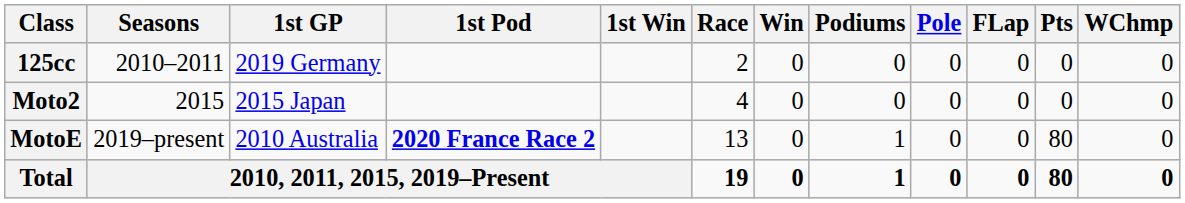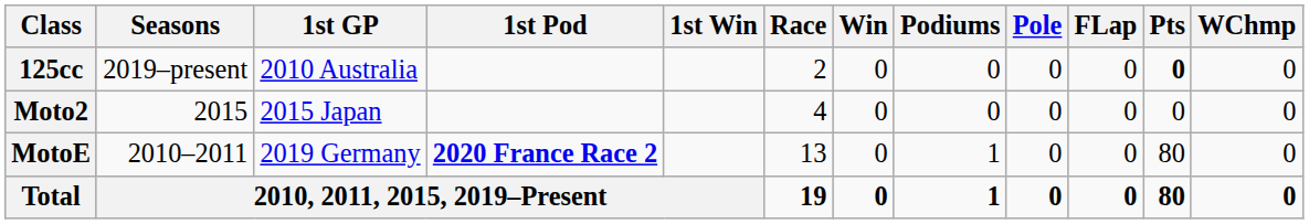 <table class="wikitable" style=text-align:right>
 <tr>
 <th>Class</th>
 <th>Seasons</th>
 <th>1st GP</th>
 <th>1st Pod</th>
 <th>1st Win</th>
 <th>Race</th>
 <th>Win</th>
 <th>Podiums</th>
 <th><a href='#'>Pole</a></th>
 <th>FLap</th>
 <th>Pts</th>
 <th>WChmp</th>
 </tr>
 <tr>
 <th>125cc</th>
-<td>2010–2011</td>
-<td align="left"><a href='#'>2019 Germany</a></td>
+<td>2019–present</td>
+<td align="left"><a href='#'>2010 Australia</a></td>
 <td align="left"></td>
 <td align="left"></td>
 <td>2</td>
 <td>0</td>
 <td>0</td>
 <td>0</td>
 <td>0</td>
-<td>0</td>
+<td><strong>0</strong></td>
 <td>0</td>
 </tr>
 <tr>
 <th>Moto2</th>
 <td>2015</td>
 <td align="left"><a href='#'>2015 Japan</a></td>
 <td align="left"></td>
 <td align="left"></td>
 <td>4</td>
 <td>0</td>
 <td>0</td>
 <td>0</td>
 <td>0</td>
 <td>0</td>
 <td>0</td>
 </tr>
 <tr>
 <th>MotoE</th>
-<td>2019–present</td>
-<td align="left"><a href='#'>2010 Australia</a></td>
+<td>2010–2011</td>
+<td align="left"><a href='#'>2019 Germany</a></td>
 <td align="left"><strong><a href='#'>2020 France Race 2</a></strong></td>
 <td align="left"></td>
 <td>13</td>
 <td>0</td>
 <td>1</td>
 <td>0</td>
 <td>0</td>
 <td>80</td>
 <td>0</td>
 </tr>
 <tr>
 <th>Total</th>
 <th colspan=4>2010, 2011, 2015, 2019–Present</th>
 <td><strong>19</strong></td>
 <td><strong>0</strong></td>
 <td><strong>1</strong></td>
 <td><strong>0</strong></td>
 <td><strong>0</strong></td>
 <td><strong>80</strong></td>
 <td><strong>0</strong></td>
 </tr>
 </table>
